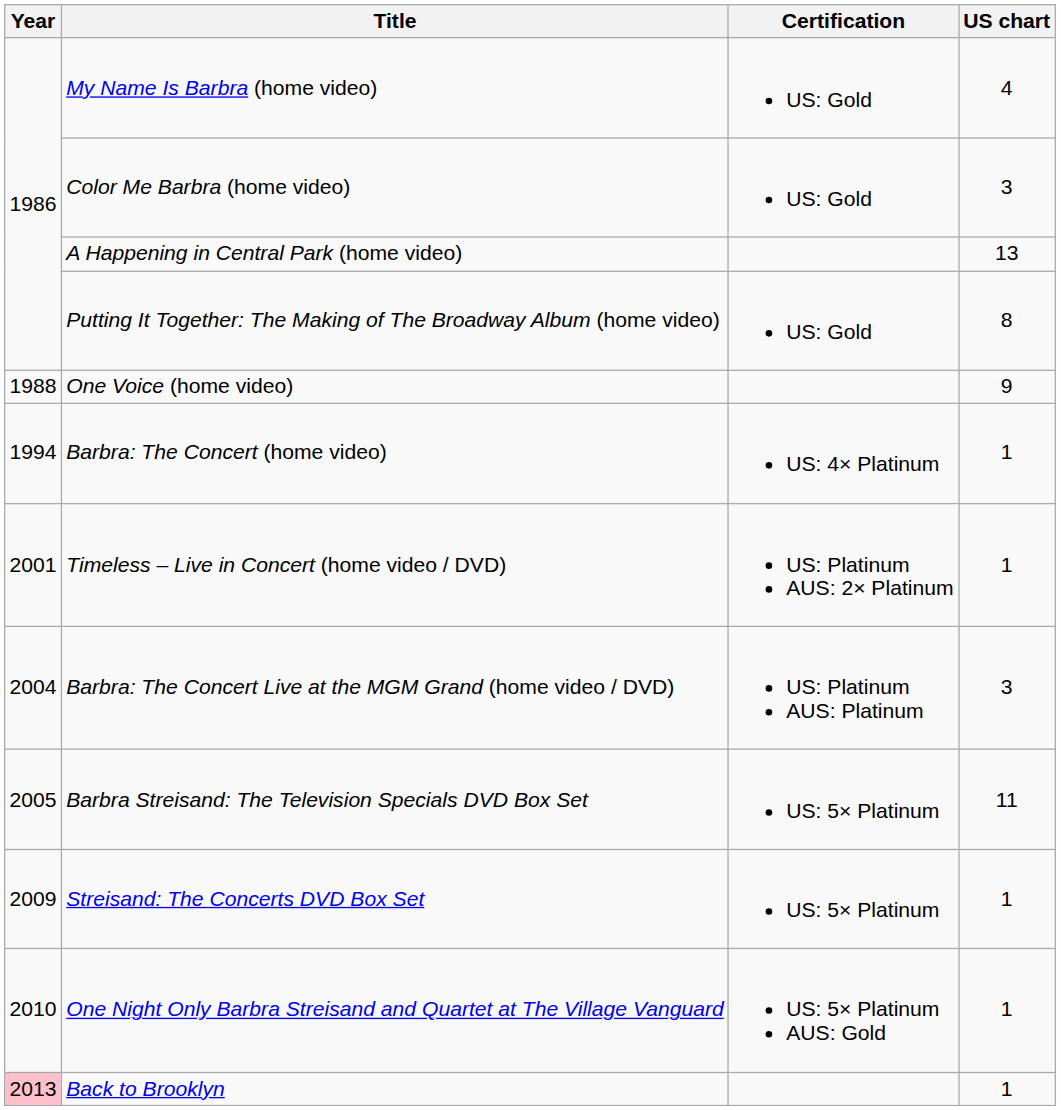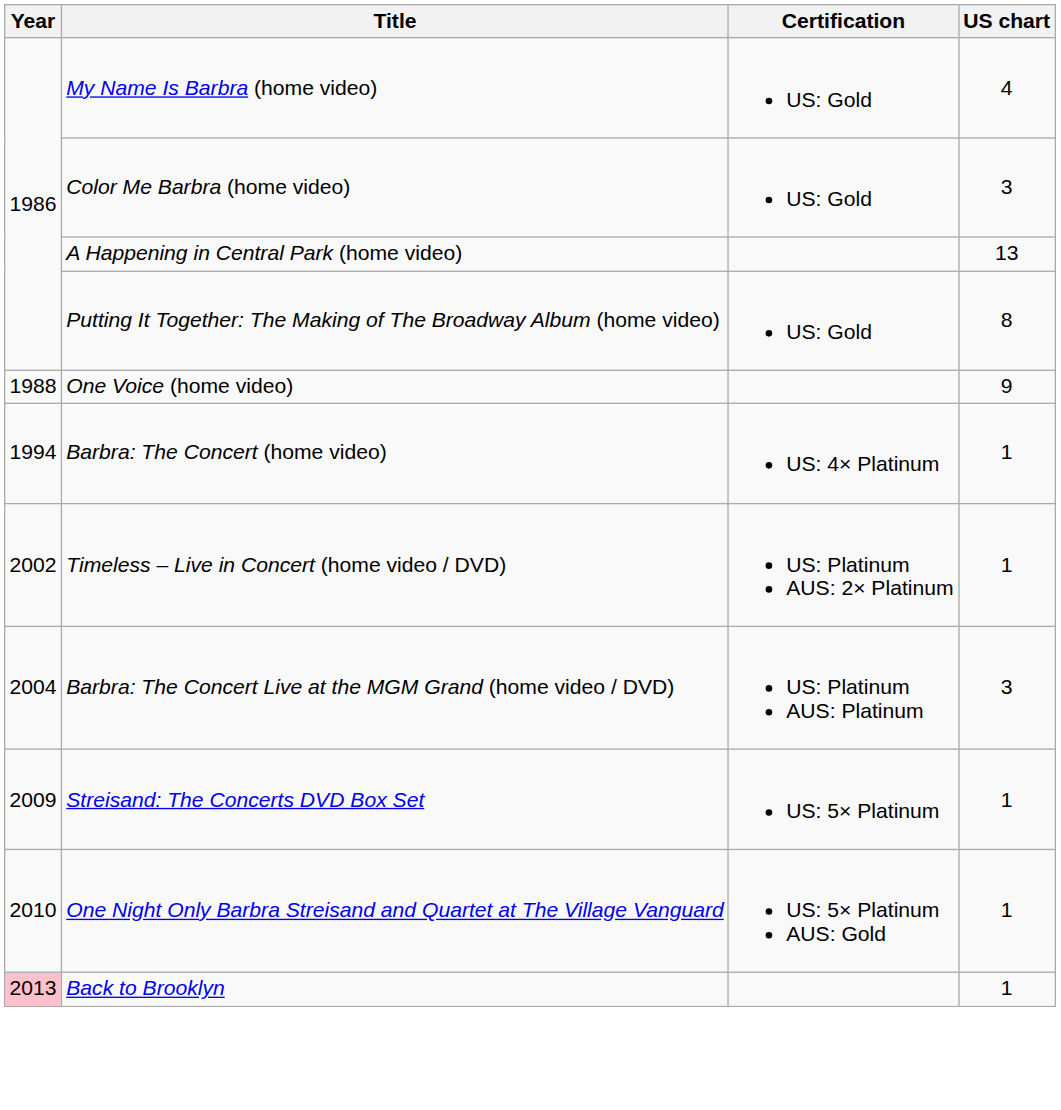 <table class="wikitable">
 <tr>
 <th>Year</th>
 <th>Title</th>
 <th>Certification</th>
 <th>US chart</th>
 </tr>
 <tr>
 <td rowspan="4">1986</td>
 <td><em><a href='#'>My Name Is Barbra</a></em> (home video)</td>
 <td><br><ul><li>US: Gold</li></ul></td>
 <td style="text-align:center;">4</td>
 </tr>
 <tr>
 <td><em>Color Me Barbra</em> (home video)</td>
 <td><br><ul><li>US: Gold</li></ul></td>
 <td style="text-align:center;">3</td>
 </tr>
 <tr>
 <td><em>A Happening in Central Park</em> (home video)</td>
 <td></td>
 <td style="text-align:center;">13</td>
 </tr>
 <tr>
 <td><em>Putting It Together: The Making of The Broadway Album</em> (home video)</td>
 <td><br><ul><li>US: Gold</li></ul></td>
 <td style="text-align:center;">8</td>
 </tr>
 <tr>
 <td>1988</td>
 <td><em>One Voice</em> (home video)</td>
 <td></td>
 <td style="text-align:center;">9</td>
 </tr>
 <tr>
 <td>1994</td>
 <td><em>Barbra: The Concert</em> (home video)</td>
 <td><br><ul><li>US: 4× Platinum</li></ul></td>
 <td style="text-align:center;">1</td>
 </tr>
 <tr>
-<td>2001</td>
+<td>2002</td>
 <td><em>Timeless – Live in Concert</em> (home video / DVD)</td>
 <td><br><ul><li>US: Platinum</li><li>AUS: 2× Platinum</li></ul></td>
 <td style="text-align:center;">1</td>
 </tr>
 <tr>
 <td>2004</td>
 <td><em>Barbra: The Concert Live at the MGM Grand</em> (home video / DVD)</td>
 <td><br><ul><li>US: Platinum</li><li>AUS: Platinum</li></ul></td>
 <td style="text-align:center;">3</td>
-</tr>
-<tr>
-<td>2005</td>
-<td><em>Barbra Streisand: The Television Specials DVD Box Set</em></td>
-<td><br><ul><li>US: 5× Platinum</li></ul></td>
-<td style="text-align:center;">11</td>
 </tr>
 <tr>
 <td>2009</td>
 <td><em><a href='#'>Streisand: The Concerts DVD Box Set</a></em></td>
 <td><br><ul><li>US: 5× Platinum</li></ul></td>
 <td style="text-align:center;">1</td>
 </tr>
 <tr>
 <td>2010</td>
 <td><em><a href='#'>One Night Only Barbra Streisand and Quartet at The Village Vanguard</a></em></td>
 <td><br><ul><li>US: 5× Platinum</li><li>AUS: Gold</li></ul></td>
 <td style="text-align:center;">1</td>
 </tr>
 <tr>
 <td style="background: pink;">2013</td>
 <td><em><a href='#'>Back to Brooklyn</a></em></td>
 <td></td>
 <td style="text-align:center;">1</td>
 </tr>
 </table>
